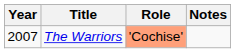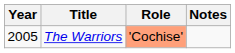 <table class="wikitable sortable">
 <tr>
 <th>Year</th>
 <th>Title</th>
 <th>Role</th>
 <th class="unsortable">Notes</th>
 </tr>
 <tr>
-<td>2007</td>
+<td>2005</td>
 <td><em><a href='#'>The Warriors</a></em></td>
 <td style="background: lightsalmon;">'Cochise'</td>
 <td></td>
 </tr>
 </table>
